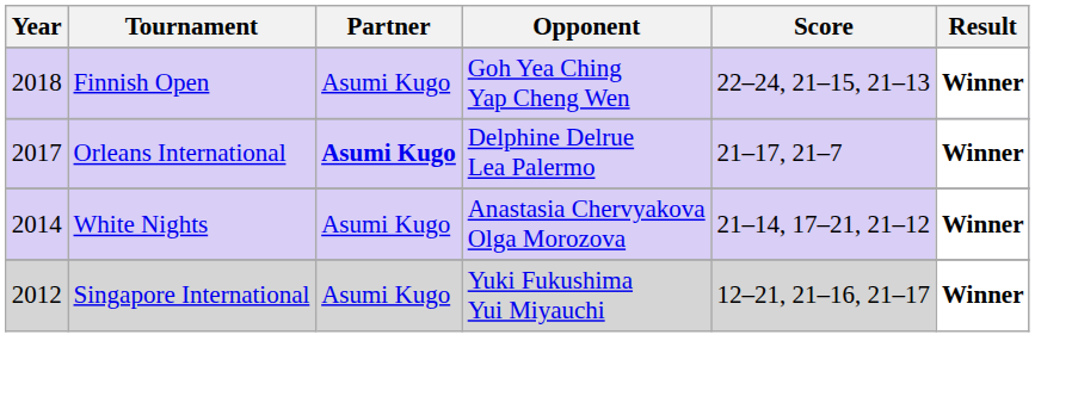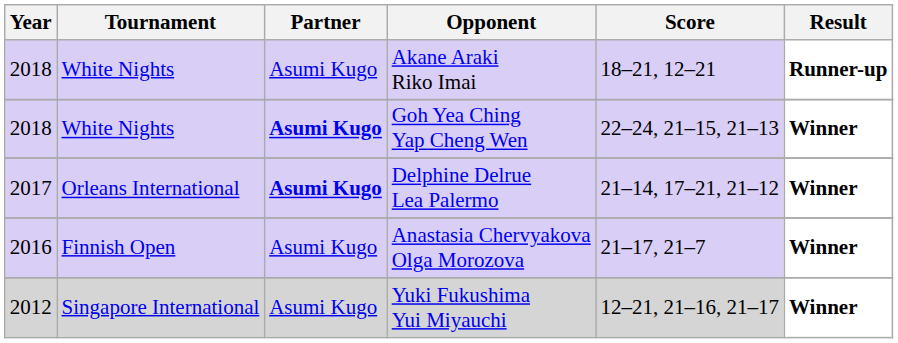 <table class="sortable wikitable" style="font-size: 90%;">
 <tr>
 <th>Year</th>
 <th>Tournament</th>
 <th>Partner</th>
 <th>Opponent</th>
 <th>Score</th>
 <th>Result</th>
 </tr>
+<tr style="background:#D8CEF6">
+<td align="center">2018</td>
+<td align="left"><a href='#'>White Nights</a></td>
+<td align="left"> <a href='#'>Asumi Kugo</a></td>
+<td align="left"> <a href='#'>Akane Araki</a> <br>  Riko Imai</td>
+<td align="left">18–21, 12–21</td>
+<td style="text-align:left; background:white"> <strong>Runner-up</strong></td>
+</tr>
 <tr>
 </tr>
 <tr style="background:#D8CEF6">
 <td align="center">2018</td>
-<td align="left"><a href='#'>Finnish Open</a></td>
-<td align="left"> <a href='#'>Asumi Kugo</a></td>
+<td align="left"><a href='#'>White Nights</a></td>
+<td align="left"><strong> <a href='#'>Asumi Kugo</a></strong></td>
 <td align="left"> <a href='#'>Goh Yea Ching</a> <br>  <a href='#'>Yap Cheng Wen</a></td>
 <td align="left">22–24, 21–15, 21–13</td>
 <td style="text-align:left; background:white"> <strong>Winner</strong></td>
 </tr>
 <tr>
 </tr>
 <tr style="background:#D8CEF6">
 <td align="center">2017</td>
 <td align="left"><a href='#'>Orleans International</a></td>
 <td align="left"><strong> <a href='#'>Asumi Kugo</a></strong></td>
 <td align="left"> <a href='#'>Delphine Delrue</a> <br>  <a href='#'>Lea Palermo</a></td>
-<td align="left">21–17, 21–7</td>
+<td align="left">21–14, 17–21, 21–12</td>
 <td style="text-align:left; background:white"> <strong>Winner</strong></td>
 </tr>
 <tr>
 </tr>
 <tr style="background:#D8CEF6">
-<td align="center">2014</td>
-<td align="left"><a href='#'>White Nights</a></td>
+<td align="center">2016</td>
+<td align="left"><a href='#'>Finnish Open</a></td>
 <td align="left"> <a href='#'>Asumi Kugo</a></td>
 <td align="left"> <a href='#'>Anastasia Chervyakova</a> <br>  <a href='#'>Olga Morozova</a></td>
-<td align="left">21–14, 17–21, 21–12</td>
+<td align="left">21–17, 21–7</td>
 <td style="text-align:left; background:white"> <strong>Winner</strong></td>
 </tr>
 <tr>
 </tr>
 <tr style="background:#D5D5D5">
 <td align="center">2012</td>
 <td align="left"><a href='#'>Singapore International</a></td>
 <td align="left"> <a href='#'>Asumi Kugo</a></td>
 <td align="left"> <a href='#'>Yuki Fukushima</a> <br>  <a href='#'>Yui Miyauchi</a></td>
 <td align="left">12–21, 21–16, 21–17</td>
 <td style="text-align:left; background:white"> <strong>Winner</strong></td>
 </tr>
 </table>
